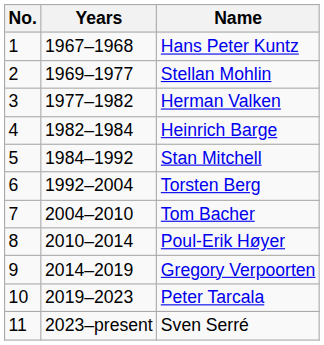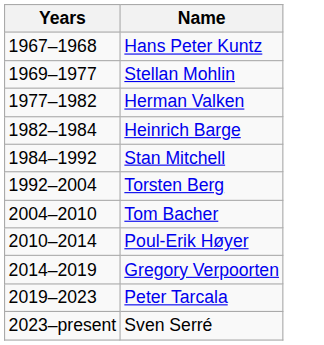 <table class="wikitable">
 <tr>
-<th>No.</th>
 <th>Years</th>
 <th>Name</th>
 </tr>
 <tr>
-<td>1</td>
 <td>1967–1968</td>
 <td> <a href='#'>Hans Peter Kuntz</a></td>
 </tr>
 <tr>
-<td>2</td>
 <td>1969–1977</td>
 <td> <a href='#'>Stellan Mohlin</a></td>
 </tr>
 <tr>
-<td>3</td>
 <td>1977–1982</td>
 <td> <a href='#'>Herman Valken</a></td>
 </tr>
 <tr>
-<td>4</td>
 <td>1982–1984</td>
 <td> <a href='#'>Heinrich Barge</a></td>
 </tr>
 <tr>
-<td>5</td>
 <td>1984–1992</td>
 <td> <a href='#'>Stan Mitchell</a></td>
 </tr>
 <tr>
-<td>6</td>
 <td>1992–2004</td>
 <td> <a href='#'>Torsten Berg</a></td>
 </tr>
 <tr>
-<td>7</td>
 <td>2004–2010</td>
 <td> <a href='#'>Tom Bacher</a></td>
 </tr>
 <tr>
-<td>8</td>
 <td>2010–2014</td>
 <td> <a href='#'>Poul-Erik Høyer</a></td>
 </tr>
 <tr>
-<td>9</td>
 <td>2014–2019</td>
 <td> <a href='#'>Gregory Verpoorten</a></td>
 </tr>
 <tr>
-<td>10</td>
 <td>2019–2023</td>
 <td> <a href='#'>Peter Tarcala</a></td>
 </tr>
 <tr>
-<td>11</td>
 <td>2023–present</td>
 <td> Sven Serré</td>
 </tr>
 </table>
